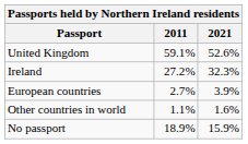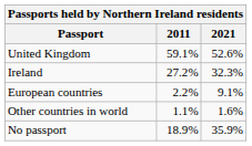 <table class="wikitable sortable" style="text-align:right">
 <tr>
 <th colspan=4>Passports held by Northern Ireland residents</th>
 </tr>
 <tr>
 <th rowspan="2">Passport</th>
 <th rowspan="2">2011</th>
 <th rowspan="2">2021</th>
 </tr>
 <tr style="font-size:85%">
 </tr>
 <tr>
 <td style="text-align:left">United Kingdom</td>
 <td>59.1%</td>
 <td>52.6%</td>
 </tr>
 <tr>
 <td style="text-align:left">Ireland</td>
 <td>27.2%</td>
 <td>32.3%</td>
 </tr>
 <tr>
 <td style="text-align:left">European countries</td>
-<td>2.7%</td>
-<td>3.9%</td>
+<td>2.2%</td>
+<td>9.1%</td>
 </tr>
 <tr>
 <td style="text-align:left">Other countries in world</td>
 <td>1.1%</td>
 <td>1.6%</td>
 </tr>
 <tr>
 <td style="text-align:left">No passport</td>
 <td>18.9%</td>
-<td>15.9%</td>
+<td>35.9%</td>
 </tr>
 </table>
